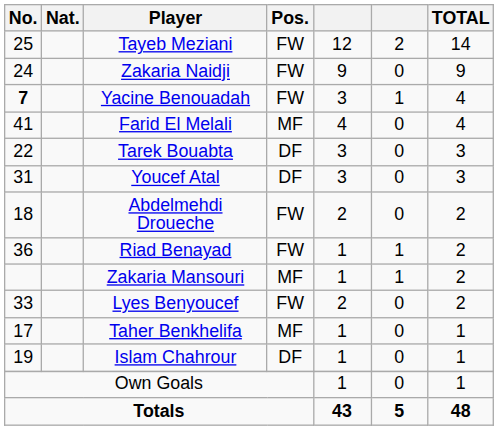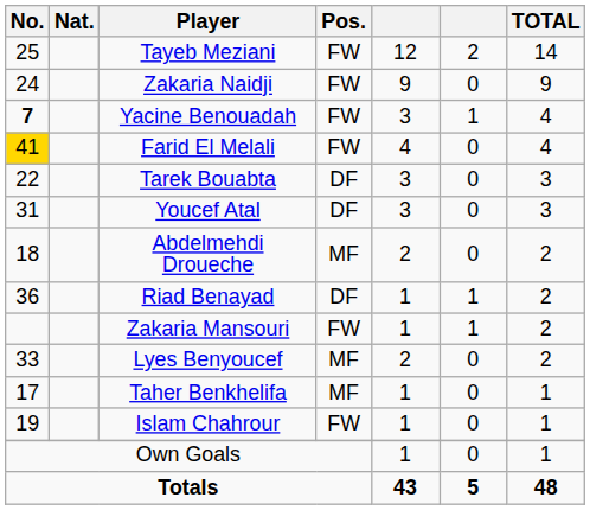 <table class="wikitable sortable alternance"  style="font-size:85%; text-align:center; line-height:14px; width:60%;">
 <tr>
 <th width=10>No.</th>
 <th width=10>Nat.</th>
 <th width=140>Player</th>
 <th width=10>Pos.</th>
 <th width=40></th>
 <th width=40></th>
 <th width=10>TOTAL</th>
 </tr>
 <tr>
 <td>25</td>
 <td></td>
 <td><a href='#'>Tayeb Meziani</a></td>
 <td>FW</td>
 <td>12</td>
 <td>2</td>
 <td>14</td>
 </tr>
 <tr>
 <td>24</td>
 <td></td>
 <td><a href='#'>Zakaria Naidji</a></td>
 <td>FW</td>
 <td>9</td>
 <td>0</td>
 <td>9</td>
 </tr>
 <tr>
 <td><strong>7</strong></td>
 <td></td>
 <td><a href='#'>Yacine Benouadah</a></td>
 <td>FW</td>
 <td>3</td>
 <td>1</td>
 <td>4</td>
 </tr>
 <tr>
-<td>41</td>
+<td style="background: gold;">41</td>
 <td></td>
 <td><a href='#'>Farid El Melali</a></td>
-<td>MF</td>
+<td>FW</td>
 <td>4</td>
 <td>0</td>
 <td>4</td>
 </tr>
 <tr>
 <td>22</td>
 <td></td>
 <td><a href='#'>Tarek Bouabta</a></td>
 <td>DF</td>
 <td>3</td>
 <td>0</td>
 <td>3</td>
 </tr>
 <tr>
 <td>31</td>
 <td></td>
 <td><a href='#'>Youcef Atal</a></td>
 <td>DF</td>
 <td>3</td>
 <td>0</td>
 <td>3</td>
 </tr>
 <tr>
 <td>18</td>
 <td></td>
 <td><a href='#'>Abdelmehdi Droueche</a></td>
-<td>FW</td>
+<td>MF</td>
 <td>2</td>
 <td>0</td>
 <td>2</td>
 </tr>
 <tr>
 <td>36</td>
 <td></td>
 <td><a href='#'>Riad Benayad</a></td>
-<td>FW</td>
+<td>DF</td>
 <td>1</td>
 <td>1</td>
 <td>2</td>
 </tr>
 <tr>
 <td></td>
 <td></td>
 <td><a href='#'>Zakaria Mansouri</a></td>
-<td>MF</td>
+<td>FW</td>
 <td>1</td>
 <td>1</td>
 <td>2</td>
 </tr>
 <tr>
 <td>33</td>
 <td></td>
 <td><a href='#'>Lyes Benyoucef</a></td>
-<td>FW</td>
+<td>MF</td>
 <td>2</td>
 <td>0</td>
 <td>2</td>
 </tr>
 <tr>
 <td>17</td>
 <td></td>
 <td><a href='#'>Taher Benkhelifa</a></td>
 <td>MF</td>
 <td>1</td>
 <td>0</td>
 <td>1</td>
 </tr>
 <tr>
 <td>19</td>
 <td></td>
 <td><a href='#'>Islam Chahrour</a></td>
-<td>DF</td>
+<td>FW</td>
 <td>1</td>
 <td>0</td>
 <td>1</td>
 </tr>
 <tr>
 </tr>
 <tr class="sortbottom">
 <td colspan="4">Own Goals</td>
 <td>1</td>
 <td>0</td>
 <td>1</td>
 </tr>
 <tr class="sortbottom">
 <td colspan="4"><strong>Totals</strong></td>
 <td><strong>43</strong></td>
 <td><strong>5</strong></td>
 <td><strong>48</strong></td>
 </tr>
 </table>
